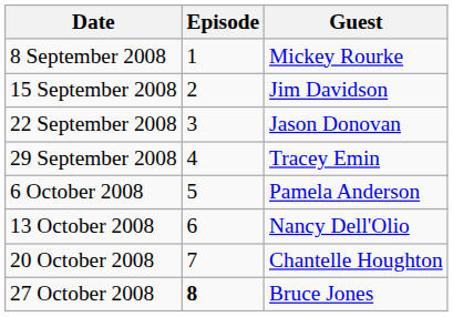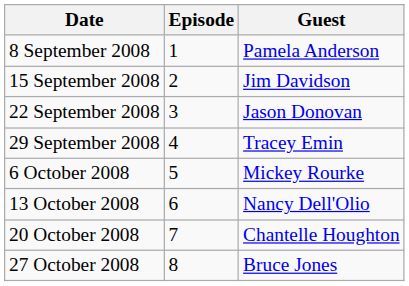 <table class="wikitable" border="1">
 <tr>
 <th>Date</th>
 <th>Episode</th>
 <th>Guest</th>
 </tr>
 <tr>
 <td>8 September 2008</td>
 <td>1</td>
-<td><a href='#'>Mickey Rourke</a></td>
+<td><a href='#'>Pamela Anderson</a></td>
 </tr>
 <tr>
 <td>15 September 2008</td>
 <td>2</td>
 <td><a href='#'>Jim Davidson</a></td>
 </tr>
 <tr>
 <td>22 September 2008</td>
 <td>3</td>
 <td><a href='#'>Jason Donovan</a></td>
 </tr>
 <tr>
 <td>29 September 2008</td>
 <td>4</td>
 <td><a href='#'>Tracey Emin</a></td>
 </tr>
 <tr>
 <td>6 October 2008</td>
 <td>5</td>
-<td><a href='#'>Pamela Anderson</a></td>
+<td><a href='#'>Mickey Rourke</a></td>
 </tr>
 <tr>
 <td>13 October 2008</td>
 <td>6</td>
 <td><a href='#'>Nancy Dell'Olio</a></td>
 </tr>
 <tr>
 <td>20 October 2008</td>
 <td>7</td>
 <td><a href='#'>Chantelle Houghton</a></td>
 </tr>
 <tr>
 <td>27 October 2008</td>
-<td><strong>8</strong></td>
+<td>8</td>
 <td><a href='#'>Bruce Jones</a></td>
 </tr>
 </table>
